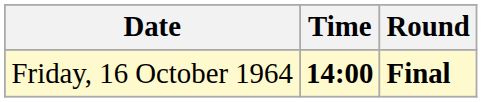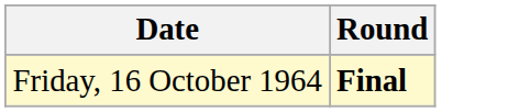 <table class="wikitable">
 <tr>
 <th>Date</th>
-<th>Time</th>
 <th>Round</th>
 </tr>
 <tr style=background:lemonchiffon>
 <td>Friday, 16 October 1964</td>
-<td><strong>14:00</strong></td>
 <td><strong>Final</strong></td>
 </tr>
 </table>
